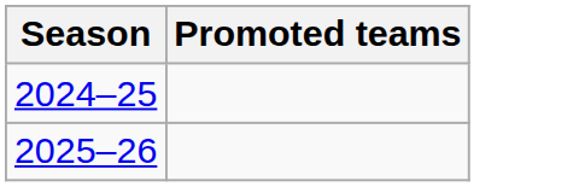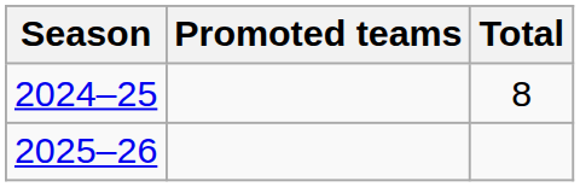 <table class="wikitable">
 <tr>
 <th>Season</th>
 <th>Promoted teams</th>
+<th>Total</th>
 </tr>
 <tr>
 <td><a href='#'>2024–25</a></td>
 <td></td>
+<td align="center">8</td>
 </tr>
 <tr>
 <td><a href='#'>2025–26</a></td>
 <td></td>
+<td></td>
 </tr>
 </table>
